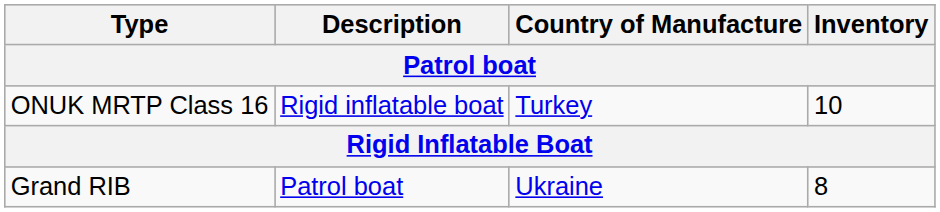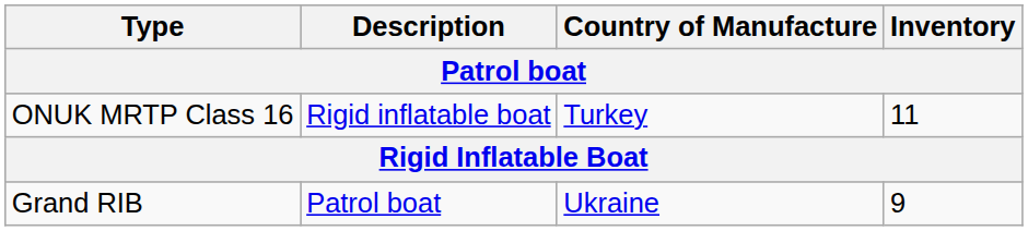 <table class="wikitable">
 <tr>
 <th>Type</th>
 <th>Description</th>
 <th>Country of Manufacture</th>
 <th>Inventory</th>
 </tr>
 <tr>
 <th colspan="4"><a href='#'>Patrol boat</a></th>
 </tr>
 <tr>
 <td>ONUK MRTP Class 16</td>
 <td><a href='#'>Rigid inflatable boat</a></td>
 <td> <a href='#'>Turkey</a></td>
-<td>10</td>
+<td>11</td>
 </tr>
 <tr>
 <th colspan="4"><a href='#'>Rigid Inflatable Boat</a></th>
 </tr>
 <tr>
 <td>Grand RIB</td>
 <td><a href='#'>Patrol boat</a></td>
 <td> <a href='#'>Ukraine</a></td>
-<td>8</td>
+<td>9</td>
 </tr>
 </table>
